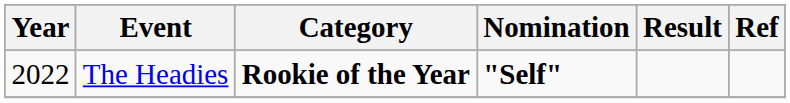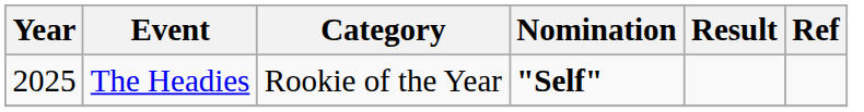 <table class="wikitable">
 <tr>
 <th>Year</th>
 <th>Event</th>
 <th>Category</th>
 <th>Nomination</th>
 <th>Result</th>
 <th>Ref</th>
 </tr>
 <tr>
-<td rowspan=1>2022</td>
+<td rowspan=1>2025</td>
 <td rowspan=1><a href='#'>The Headies</a></td>
-<td><strong>Rookie of the Year</strong></td>
+<td>Rookie of the Year</td>
 <td><strong>"Self"</strong></td>
 <td></td>
 <td></td>
 </tr>
 <tr>
 </tr>
 </table>
